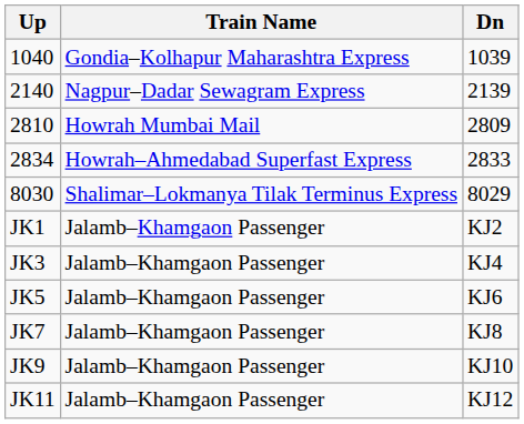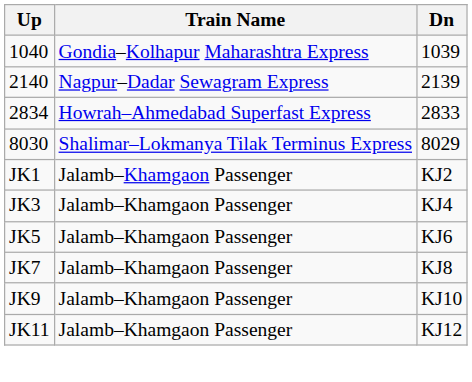 <table class="wikitable">
 <tr>
 <th>Up</th>
 <th>Train Name</th>
 <th>Dn</th>
 </tr>
 <tr>
 <td>1040</td>
 <td><a href='#'>Gondia</a>–<a href='#'>Kolhapur</a> <a href='#'>Maharashtra Express</a></td>
 <td>1039</td>
 </tr>
 <tr>
 <td>2140</td>
 <td><a href='#'>Nagpur</a>–<a href='#'>Dadar</a> <a href='#'>Sewagram Express</a></td>
 <td>2139</td>
-</tr>
-<tr>
-<td>2810</td>
-<td><a href='#'>Howrah Mumbai Mail</a></td>
-<td>2809</td>
 </tr>
 <tr>
 <td>2834</td>
 <td><a href='#'>Howrah–Ahmedabad Superfast Express</a></td>
 <td>2833</td>
 </tr>
 <tr>
 <td>8030</td>
 <td><a href='#'>Shalimar–Lokmanya Tilak Terminus Express</a></td>
 <td>8029</td>
 </tr>
 <tr>
 <td>JK1</td>
 <td>Jalamb–<a href='#'>Khamgaon</a> Passenger</td>
 <td>KJ2</td>
 </tr>
 <tr>
 <td>JK3</td>
 <td>Jalamb–Khamgaon Passenger</td>
 <td>KJ4</td>
 </tr>
 <tr>
 <td>JK5</td>
 <td>Jalamb–Khamgaon Passenger</td>
 <td>KJ6</td>
 </tr>
 <tr>
 <td>JK7</td>
 <td>Jalamb–Khamgaon Passenger</td>
 <td>KJ8</td>
 </tr>
 <tr>
 <td>JK9</td>
 <td>Jalamb–Khamgaon Passenger</td>
 <td>KJ10</td>
 </tr>
 <tr>
 <td>JK11</td>
 <td>Jalamb–Khamgaon Passenger</td>
 <td>KJ12</td>
 </tr>
 </table>
